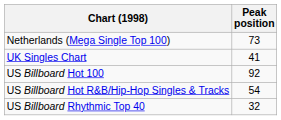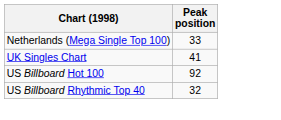 <table class="wikitable">
 <tr>
 <th>Chart (1998)</th>
 <th>Peak<br>position</th>
 </tr>
 <tr>
 <td>Netherlands (<a href='#'>Mega Single Top 100</a>)</td>
-<td align="center">73</td>
+<td align="center">33</td>
 </tr>
 <tr>
 <td><a href='#'>UK Singles Chart</a></td>
 <td align="center">41</td>
 </tr>
 <tr>
 <td>US <em>Billboard</em> <a href='#'>Hot 100</a></td>
 <td align="center">92</td>
 </tr>
 <tr>
-<td>US <em>Billboard</em> <a href='#'>Hot R&B/Hip-Hop Singles & Tracks</a></td>
-<td align="center">54</td>
-</tr>
-<tr>
 <td>US <em>Billboard</em> <a href='#'>Rhythmic Top 40</a></td>
 <td align="center">32</td>
 </tr>
 </table>
